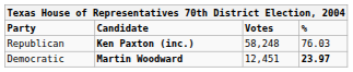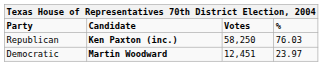 <table class="wikitable">
 <tr>
 <th colspan="4">Texas House of Representatives 70th District Election, 2004</th>
 </tr>
 <tr>
 <td><strong>Party</strong></td>
 <td><strong>Candidate</strong></td>
 <td><strong>Votes</strong></td>
 <td><strong>%</strong></td>
 </tr>
 <tr>
 <td>Republican</td>
 <td><strong>Ken Paxton (inc.)</strong></td>
-<td>58,248</td>
+<td>58,250</td>
 <td>76.03</td>
 </tr>
 <tr>
 <td>Democratic</td>
 <td><strong>Martin Woodward</strong></td>
 <td>12,451</td>
-<td><strong>23.97</strong></td>
+<td>23.97</td>
 </tr>
 </table>
